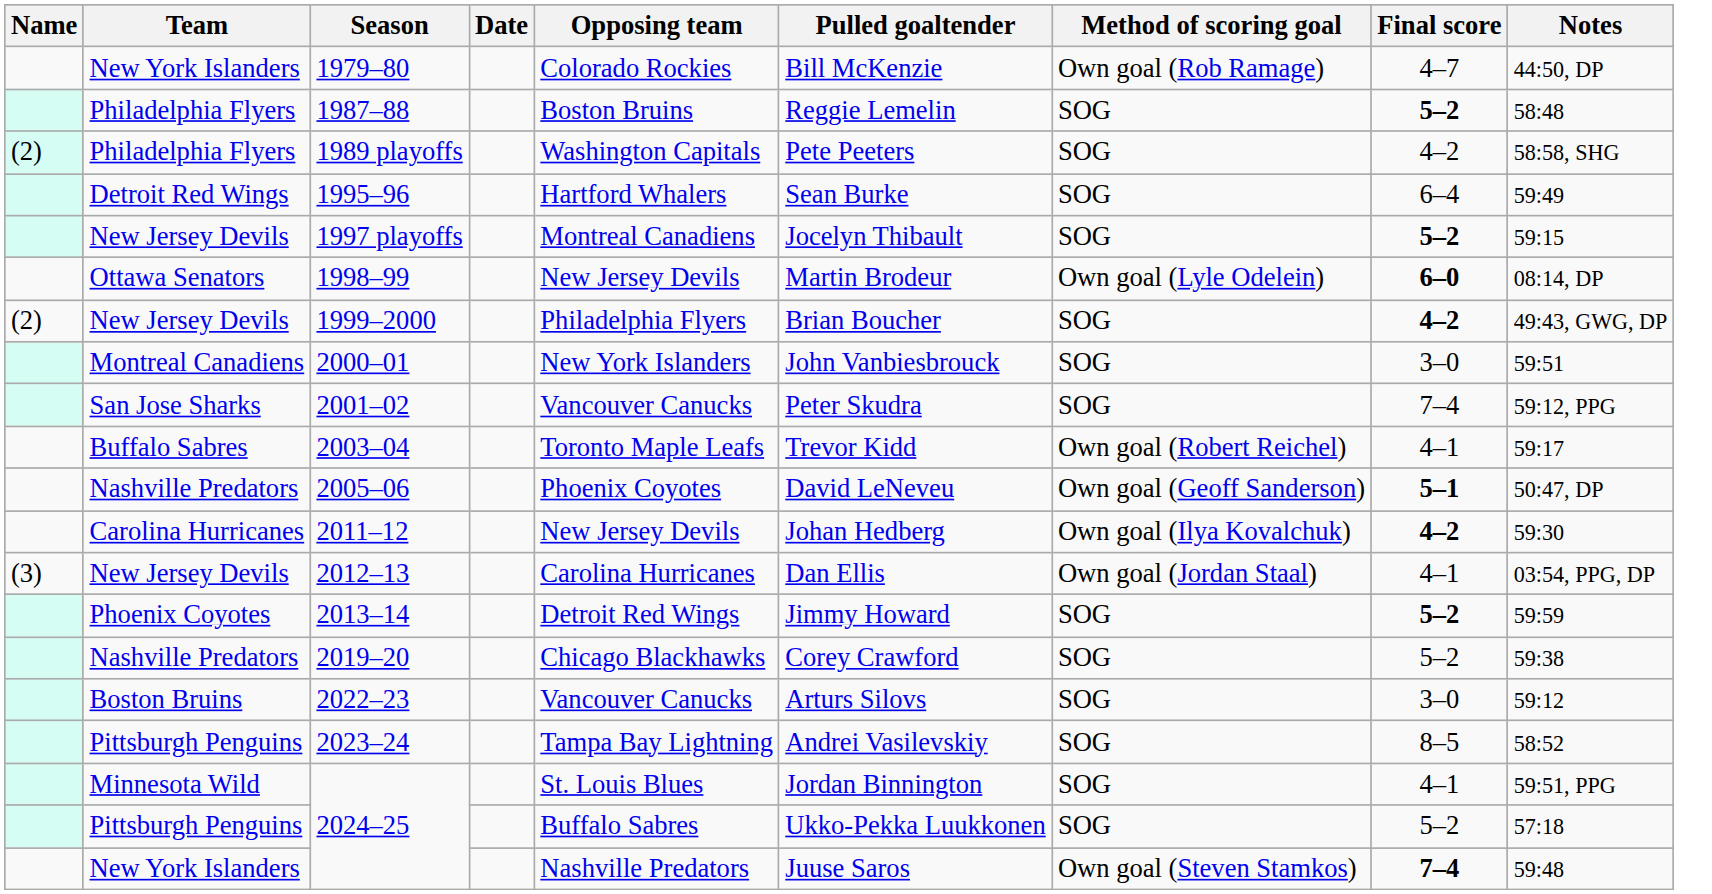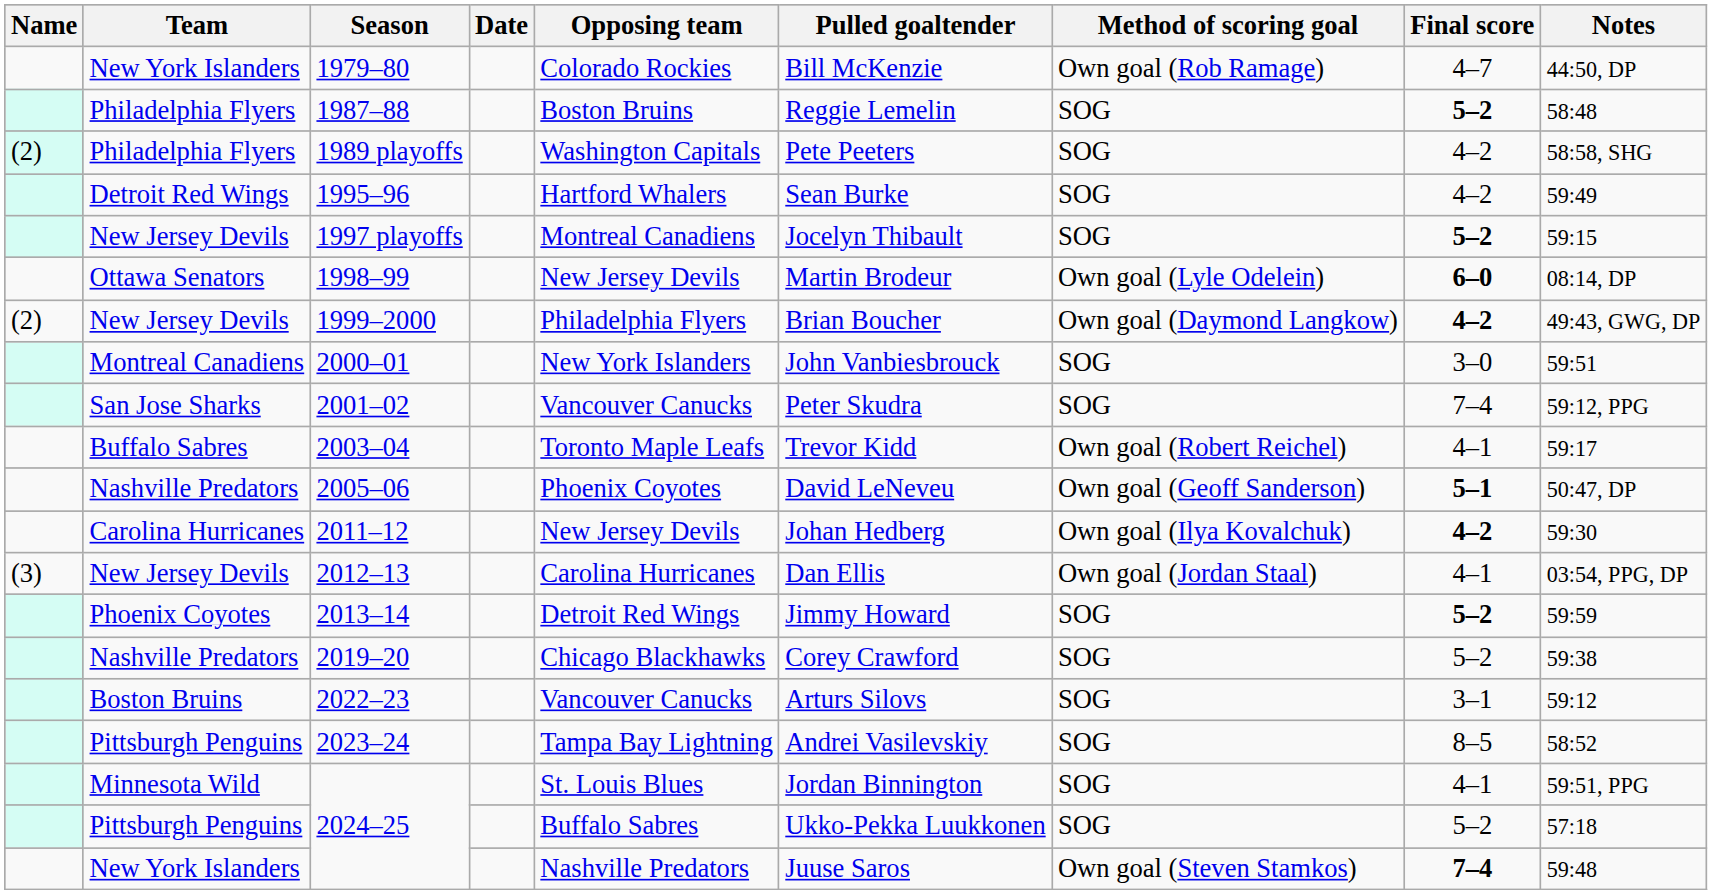 <table class="wikitable sortable" style="text-align: left;">
 <tr>
 <th>Name</th>
 <th>Team</th>
 <th>Season</th>
 <th>Date</th>
 <th>Opposing team</th>
 <th>Pulled goaltender</th>
 <th>Method of scoring goal</th>
 <th>Final score</th>
 <th>Notes</th>
 </tr>
 <tr>
 <td></td>
 <td><a href='#'>New York Islanders</a></td>
 <td><a href='#'>1979–80</a></td>
 <td align="left"></td>
 <td><a href='#'>Colorado Rockies</a></td>
 <td><a href='#'>Bill McKenzie</a></td>
 <td>Own goal (<a href='#'>Rob Ramage</a>)</td>
 <td align="center">4–7</td>
 <td><small>44:50, DP</small></td>
 </tr>
 <tr>
 <td style="background:#d5fdf4"></td>
 <td><a href='#'>Philadelphia Flyers</a></td>
 <td><a href='#'>1987–88</a></td>
 <td align="left"></td>
 <td><a href='#'>Boston Bruins</a></td>
 <td><a href='#'>Reggie Lemelin</a></td>
 <td>SOG</td>
 <td align="center"><strong>5–2</strong></td>
 <td><small>58:48</small></td>
 </tr>
 <tr>
 <td style="background:#d5fdf4"> (2)</td>
 <td><a href='#'>Philadelphia Flyers</a></td>
 <td><a href='#'>1989 playoffs</a></td>
 <td align="left"></td>
 <td><a href='#'>Washington Capitals</a></td>
 <td><a href='#'>Pete Peeters</a></td>
 <td>SOG</td>
 <td align="center">4–2</td>
 <td><small>58:58, SHG</small></td>
 </tr>
 <tr>
 <td style="background:#d5fdf4"></td>
 <td><a href='#'>Detroit Red Wings</a></td>
 <td><a href='#'>1995–96</a></td>
 <td align="left"></td>
 <td><a href='#'>Hartford Whalers</a></td>
 <td><a href='#'>Sean Burke</a></td>
 <td>SOG</td>
-<td align="center">6–4</td>
+<td align="center">4–2</td>
 <td><small>59:49</small></td>
 </tr>
 <tr>
 <td style="background:#d5fdf4"></td>
 <td><a href='#'>New Jersey Devils</a></td>
 <td><a href='#'>1997 playoffs</a></td>
 <td align="left"></td>
 <td><a href='#'>Montreal Canadiens</a></td>
 <td><a href='#'>Jocelyn Thibault</a></td>
 <td>SOG</td>
 <td align="center"><strong>5–2</strong></td>
 <td><small>59:15</small></td>
 </tr>
 <tr>
 <td></td>
 <td><a href='#'>Ottawa Senators</a></td>
 <td><a href='#'>1998–99</a></td>
 <td align="left"></td>
 <td><a href='#'>New Jersey Devils</a></td>
 <td><a href='#'>Martin Brodeur</a></td>
 <td>Own goal (<a href='#'>Lyle Odelein</a>)</td>
 <td align="center"><strong>6–0</strong></td>
 <td><small>08:14, DP</small></td>
 </tr>
 <tr>
 <td> (2)</td>
 <td><a href='#'>New Jersey Devils</a></td>
 <td><a href='#'>1999–2000</a></td>
 <td align="left"></td>
 <td><a href='#'>Philadelphia Flyers</a></td>
 <td><a href='#'>Brian Boucher</a></td>
-<td>SOG</td>
+<td>Own goal (<a href='#'>Daymond Langkow</a>)</td>
 <td align="center"><strong>4–2</strong></td>
 <td><small>49:43, GWG, DP</small></td>
 </tr>
 <tr>
 <td style="background:#d5fdf4"></td>
 <td><a href='#'>Montreal Canadiens</a></td>
 <td><a href='#'>2000–01</a></td>
 <td align="left"></td>
 <td><a href='#'>New York Islanders</a></td>
 <td><a href='#'>John Vanbiesbrouck</a></td>
 <td>SOG</td>
 <td align="center">3–0</td>
 <td><small>59:51</small></td>
 </tr>
 <tr>
 <td style="background:#d5fdf4"></td>
 <td><a href='#'>San Jose Sharks</a></td>
 <td><a href='#'>2001–02</a></td>
 <td align="left"></td>
 <td><a href='#'>Vancouver Canucks</a></td>
 <td><a href='#'>Peter Skudra</a></td>
 <td>SOG</td>
 <td align="center">7–4</td>
 <td><small>59:12, PPG</small></td>
 </tr>
 <tr>
 <td></td>
 <td><a href='#'>Buffalo Sabres</a></td>
 <td><a href='#'>2003–04</a></td>
 <td align="left"></td>
 <td><a href='#'>Toronto Maple Leafs</a></td>
 <td><a href='#'>Trevor Kidd</a></td>
 <td>Own goal (<a href='#'>Robert Reichel</a>)</td>
 <td align="center">4–1</td>
 <td><small>59:17</small></td>
 </tr>
 <tr>
 <td></td>
 <td><a href='#'>Nashville Predators</a></td>
 <td><a href='#'>2005–06</a></td>
 <td align="left"></td>
 <td><a href='#'>Phoenix Coyotes</a></td>
 <td><a href='#'>David LeNeveu</a></td>
 <td>Own goal (<a href='#'>Geoff Sanderson</a>)</td>
 <td align="center"><strong>5–1</strong></td>
 <td><small>50:47, DP</small></td>
 </tr>
 <tr>
 <td></td>
 <td><a href='#'>Carolina Hurricanes</a></td>
 <td><a href='#'>2011–12</a></td>
 <td align="left"></td>
 <td><a href='#'>New Jersey Devils</a></td>
 <td><a href='#'>Johan Hedberg</a></td>
 <td>Own goal (<a href='#'>Ilya Kovalchuk</a>)</td>
 <td align="center"><strong>4–2</strong></td>
 <td><small>59:30</small></td>
 </tr>
 <tr>
 <td> (3)</td>
 <td><a href='#'>New Jersey Devils</a></td>
 <td><a href='#'>2012–13</a></td>
 <td align="left"></td>
 <td><a href='#'>Carolina Hurricanes</a></td>
 <td><a href='#'>Dan Ellis</a></td>
 <td>Own goal (<a href='#'>Jordan Staal</a>)</td>
 <td align="center">4–1</td>
 <td><small>03:54, PPG, DP</small></td>
 </tr>
 <tr>
 <td style="background:#d5fdf4"></td>
 <td><a href='#'>Phoenix Coyotes</a></td>
 <td><a href='#'>2013–14</a></td>
 <td align="left"></td>
 <td><a href='#'>Detroit Red Wings</a></td>
 <td><a href='#'>Jimmy Howard</a></td>
 <td>SOG</td>
 <td align="center"><strong>5–2</strong></td>
 <td><small>59:59</small></td>
 </tr>
 <tr>
 <td style="background:#d5fdf4"></td>
 <td><a href='#'>Nashville Predators</a></td>
 <td><a href='#'>2019–20</a></td>
 <td align="left"></td>
 <td><a href='#'>Chicago Blackhawks</a></td>
 <td><a href='#'>Corey Crawford</a></td>
 <td>SOG</td>
 <td align="center">5–2</td>
 <td><small>59:38</small></td>
 </tr>
 <tr>
 <td style="background:#d5fdf4"><strong></strong></td>
 <td><a href='#'>Boston Bruins</a></td>
 <td><a href='#'>2022–23</a></td>
 <td align="left"></td>
 <td><a href='#'>Vancouver Canucks</a></td>
 <td><a href='#'>Arturs Silovs</a></td>
 <td>SOG</td>
-<td align="center">3–0</td>
+<td align="center">3–1</td>
 <td><small>59:12</small></td>
 </tr>
 <tr>
 <td style="background:#d5fdf4"><strong></strong></td>
 <td><a href='#'>Pittsburgh Penguins</a></td>
 <td><a href='#'>2023–24</a></td>
 <td align="left"></td>
 <td><a href='#'>Tampa Bay Lightning</a></td>
 <td><a href='#'>Andrei Vasilevskiy</a></td>
 <td>SOG</td>
 <td align="center">8–5</td>
 <td><small>58:52</small></td>
 </tr>
 <tr>
 <td style="background:#d5fdf4"><strong></strong></td>
 <td><a href='#'>Minnesota Wild</a></td>
 <td rowspan="3"><a href='#'>2024–25</a></td>
 <td align="left"></td>
 <td><a href='#'>St. Louis Blues</a></td>
 <td><a href='#'>Jordan Binnington</a></td>
 <td>SOG</td>
 <td align="center">4–1</td>
 <td><small>59:51, PPG</small></td>
 </tr>
 <tr>
 <td style="background:#d5fdf4"><strong></strong></td>
 <td><a href='#'>Pittsburgh Penguins</a></td>
 <td align="left"></td>
 <td><a href='#'>Buffalo Sabres</a></td>
 <td><a href='#'>Ukko-Pekka Luukkonen</a></td>
 <td>SOG</td>
 <td align="center">5–2</td>
 <td><small>57:18</small></td>
 </tr>
 <tr>
 <td><strong></strong></td>
 <td><a href='#'>New York Islanders</a></td>
 <td align="left"></td>
 <td><a href='#'>Nashville Predators</a></td>
 <td><a href='#'>Juuse Saros</a></td>
 <td>Own goal (<a href='#'>Steven Stamkos</a>)</td>
 <td align="center"><strong>7–4</strong></td>
 <td><small>59:48</small></td>
 </tr>
 <tr>
 </tr>
 </table>
